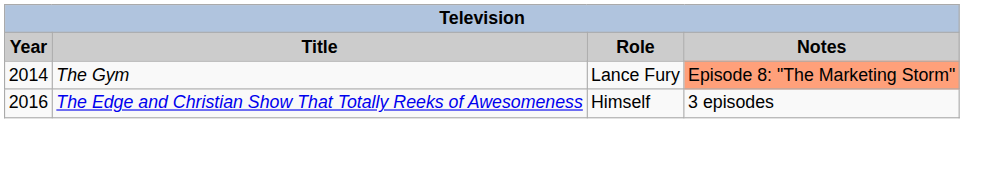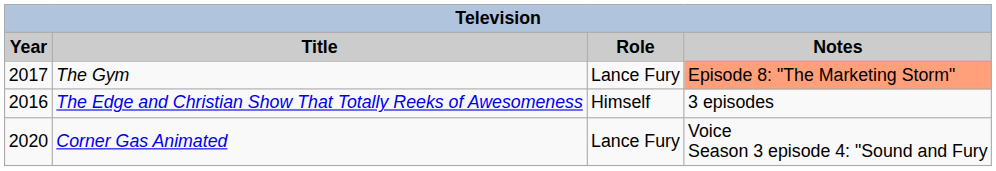 <table class="wikitable">
 <tr style="text-align:center;">
 <th colspan=4 style="background:#B0C4DE;">Television</th>
 </tr>
 <tr style="text-align:center;">
 <th style="background:#ccc;">Year</th>
 <th style="background:#ccc;">Title</th>
 <th style="background:#ccc;">Role</th>
 <th style="background:#ccc;">Notes</th>
 </tr>
 <tr>
-<td>2014</td>
+<td>2017</td>
 <td><em>The Gym</em></td>
 <td>Lance Fury</td>
 <td style="background: lightsalmon;">Episode 8: "The Marketing Storm"</td>
 </tr>
 <tr>
 <td>2016</td>
 <td><em><a href='#'>The Edge and Christian Show That Totally Reeks of Awesomeness</a></em></td>
 <td>Himself</td>
 <td>3 episodes</td>
 </tr>
+<tr>
+<td>2020</td>
+<td><em><a href='#'>Corner Gas Animated</a></em></td>
+<td>Lance Fury</td>
+<td>Voice<br> Season 3 episode 4: "Sound and Fury</td>
+</tr>
 </table>
